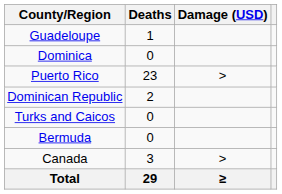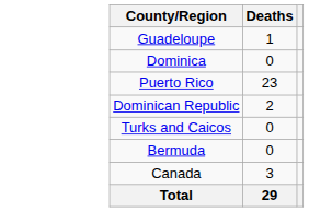 <table class="wikitable" style="float:right; margin:0 0 0.5em 1em; float:right;">
 <tr style="text-align:center;">
 <th>County/Region</th>
 <th>Deaths</th>
-<th>Damage (<a href='#'>USD</a>)</th>
 <th></th>
 </tr>
 <tr style="text-align:center;">
 <td><a href='#'>Guadeloupe</a></td>
 <td>1</td>
 <td></td>
-<td></td>
 </tr>
 <tr style="text-align:center;">
 <td><a href='#'>Dominica</a></td>
 <td>0</td>
 <td></td>
-<td></td>
 </tr>
 <tr style="text-align:center;">
 <td><a href='#'>Puerto Rico</a></td>
 <td>23</td>
-<td>></td>
 <td></td>
 </tr>
 <tr style="text-align:center;">
 <td><a href='#'>Dominican Republic</a></td>
 <td>2</td>
 <td></td>
-<td></td>
 </tr>
 <tr style="text-align:center;">
 <td><a href='#'>Turks and Caicos</a></td>
 <td>0</td>
-<td></td>
 <td></td>
 </tr>
 <tr style="text-align:center;">
 <td><a href='#'>Bermuda</a></td>
 <td>0</td>
 <td></td>
-<td></td>
 </tr>
 <tr style="text-align:center;">
 <td>Canada</td>
 <td>3</td>
-<td>></td>
 <td></td>
 </tr>
 <tr style="text-align:center;">
 <th>Total</th>
 <th>29</th>
-<th>≥</th>
 <th></th>
 </tr>
 </table>
